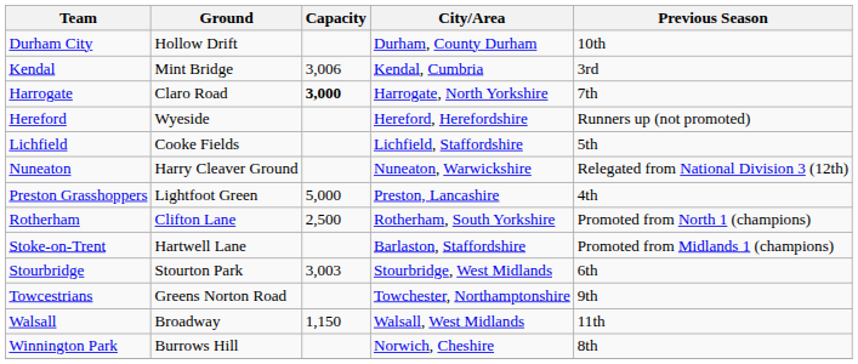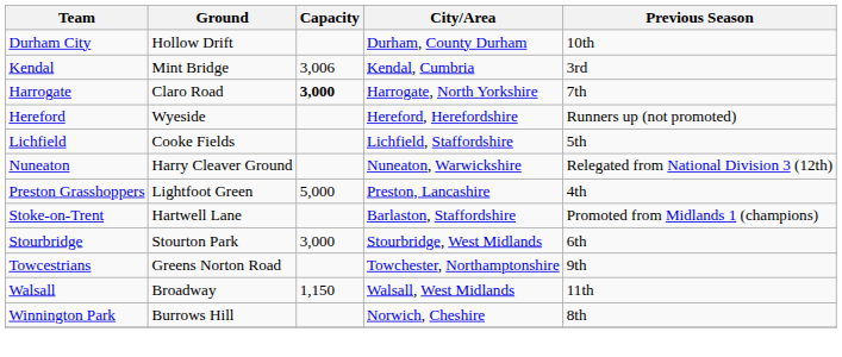 <table class="wikitable sortable">
 <tr>
 <th>Team</th>
 <th>Ground</th>
 <th>Capacity</th>
 <th>City/Area</th>
 <th>Previous Season</th>
 </tr>
 <tr>
 <td><a href='#'>Durham City</a></td>
 <td>Hollow Drift</td>
 <td></td>
 <td><a href='#'>Durham</a>, <a href='#'>County Durham</a></td>
 <td>10th</td>
 </tr>
 <tr>
 <td><a href='#'>Kendal</a></td>
 <td>Mint Bridge</td>
 <td>3,006</td>
 <td><a href='#'>Kendal</a>, <a href='#'>Cumbria</a></td>
 <td>3rd</td>
 </tr>
 <tr>
 <td><a href='#'>Harrogate</a></td>
 <td>Claro Road</td>
 <td><strong>3,000</strong></td>
 <td><a href='#'>Harrogate</a>, <a href='#'>North Yorkshire</a></td>
 <td>7th</td>
 </tr>
 <tr>
 <td><a href='#'>Hereford</a></td>
 <td>Wyeside</td>
 <td></td>
 <td><a href='#'>Hereford</a>, <a href='#'>Herefordshire</a></td>
 <td>Runners up (not promoted)</td>
 </tr>
 <tr>
 <td><a href='#'>Lichfield</a></td>
 <td>Cooke Fields</td>
 <td></td>
 <td><a href='#'>Lichfield</a>, <a href='#'>Staffordshire</a></td>
 <td>5th</td>
 </tr>
 <tr>
 <td><a href='#'>Nuneaton</a></td>
 <td>Harry Cleaver Ground</td>
 <td></td>
 <td><a href='#'>Nuneaton</a>, <a href='#'>Warwickshire</a></td>
 <td>Relegated from <a href='#'>National Division 3</a> (12th)</td>
 </tr>
 <tr>
 <td><a href='#'>Preston Grasshoppers</a></td>
 <td>Lightfoot Green</td>
 <td>5,000</td>
 <td><a href='#'>Preston, Lancashire</a></td>
 <td>4th</td>
 </tr>
 <tr>
-<td><a href='#'>Rotherham</a></td>
-<td><a href='#'>Clifton Lane</a></td>
-<td>2,500</td>
-<td><a href='#'>Rotherham</a>, <a href='#'>South Yorkshire</a></td>
-<td>Promoted from <a href='#'>North 1</a> (champions)</td>
-</tr>
-<tr>
 <td><a href='#'>Stoke-on-Trent</a></td>
 <td>Hartwell Lane</td>
 <td></td>
 <td><a href='#'>Barlaston</a>, <a href='#'>Staffordshire</a></td>
 <td>Promoted from <a href='#'>Midlands 1</a> (champions)</td>
 </tr>
 <tr>
 <td><a href='#'>Stourbridge</a></td>
 <td>Stourton Park</td>
-<td>3,003</td>
+<td>3,000</td>
 <td><a href='#'>Stourbridge</a>, <a href='#'>West Midlands</a></td>
 <td>6th</td>
 </tr>
 <tr>
 <td><a href='#'>Towcestrians</a></td>
 <td>Greens Norton Road</td>
 <td></td>
 <td><a href='#'>Towchester</a>, <a href='#'>Northamptonshire</a></td>
 <td>9th</td>
 </tr>
 <tr>
 <td><a href='#'>Walsall</a></td>
 <td>Broadway</td>
 <td>1,150</td>
 <td><a href='#'>Walsall</a>, <a href='#'>West Midlands</a></td>
 <td>11th</td>
 </tr>
 <tr>
 <td><a href='#'>Winnington Park</a></td>
 <td>Burrows Hill</td>
 <td></td>
 <td><a href='#'>Norwich</a>, <a href='#'>Cheshire</a></td>
 <td>8th</td>
 </tr>
 <tr>
 </tr>
 </table>
